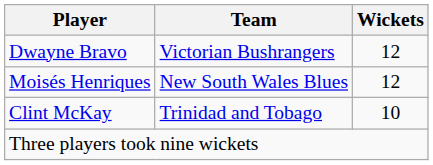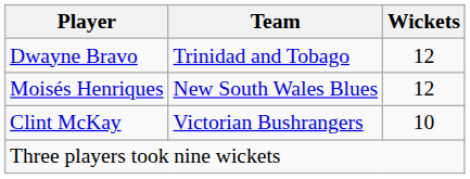 <table class="wikitable" style="text-align:center;">
 <tr>
 <th>Player</th>
 <th>Team</th>
 <th>Wickets</th>
 </tr>
 <tr>
 <td style="text-align:left;"><a href='#'>Dwayne Bravo</a></td>
-<td style="text-align:left;"><a href='#'>Victorian Bushrangers</a></td>
+<td style="text-align:left;"><a href='#'>Trinidad and Tobago</a></td>
 <td>12</td>
 </tr>
 <tr>
 <td style="text-align:left;"><a href='#'>Moisés Henriques</a></td>
 <td style="text-align:left;"><a href='#'>New South Wales Blues</a></td>
 <td>12</td>
 </tr>
 <tr>
 <td style="text-align:left;"><a href='#'>Clint McKay</a></td>
-<td style="text-align:left;"><a href='#'>Trinidad and Tobago</a></td>
+<td style="text-align:left;"><a href='#'>Victorian Bushrangers</a></td>
 <td>10</td>
 </tr>
 <tr>
 <td style="text-align:left;" colspan="3">Three players took nine wickets</td>
 </tr>
 </table>
